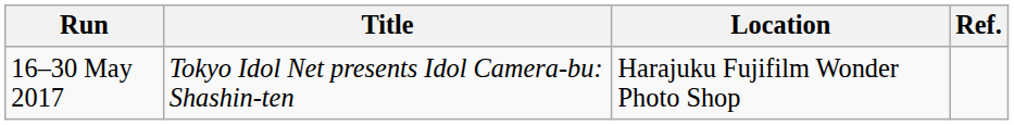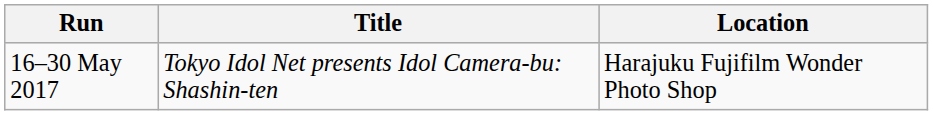 <table class="wikitable">
 <tr>
 <th>Run</th>
 <th>Title</th>
 <th>Location</th>
-<th>Ref.</th>
 </tr>
 <tr>
 <td>16–30 May 2017</td>
 <td><em>Tokyo Idol Net presents Idol Camera-bu: Shashin-ten</em></td>
 <td>Harajuku Fujifilm Wonder Photo Shop</td>
-<td></td>
 </tr>
 </table>
